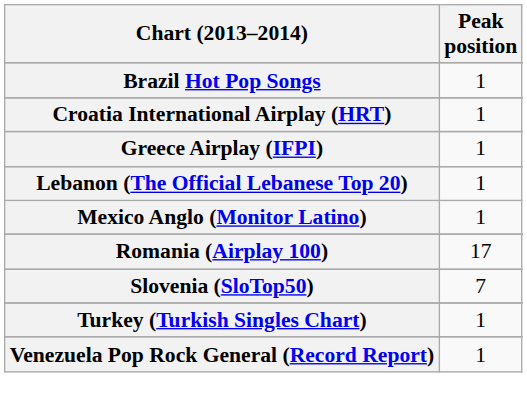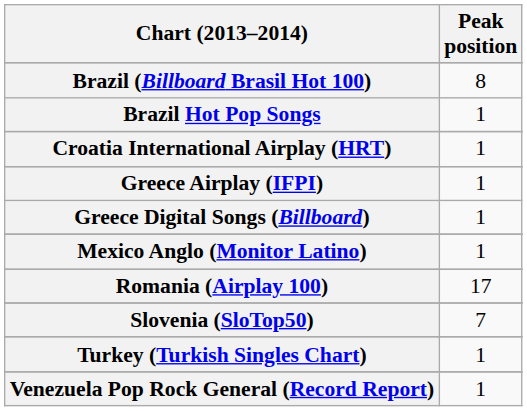 <table class="wikitable sortable plainrowheaders" style="text-align:center">
 <tr>
 <th scope="col">Chart (2013–2014)</th>
 <th scope="col">Peak<br>position</th>
 </tr>
 <tr>
 </tr>
 <tr>
 </tr>
 <tr>
 </tr>
 <tr>
+</tr>
+<tr>
+<th scope="row">Brazil (<a href='#'><em>Billboard</em> Brasil Hot 100</a>)</th>
+<td>8</td>
 </tr>
 <tr>
 <th scope="row">Brazil <a href='#'>Hot Pop Songs</a></th>
 <td>1</td>
 </tr>
 <tr>
 </tr>
 <tr>
 </tr>
 <tr>
 <th scope="row">Croatia International Airplay (<a href='#'>HRT</a>)</th>
 <td align="center">1</td>
 </tr>
 <tr>
 </tr>
 <tr>
 </tr>
 <tr>
 </tr>
 <tr>
 </tr>
 <tr>
 </tr>
 <tr>
 </tr>
 <tr>
 <th scope="row">Greece Airplay (<a href='#'>IFPI</a>)</th>
 <td>1</td>
 </tr>
 <tr>
+<th scope="row">Greece Digital Songs (<em><a href='#'>Billboard</a></em>)</th>
+<td>1</td>
 </tr>
 <tr>
 </tr>
 <tr>
 </tr>
 <tr>
 </tr>
 <tr>
 </tr>
 <tr>
-<th scope="row">Lebanon (<a href='#'>The Official Lebanese Top 20</a>)</th>
-<td>1</td>
 </tr>
 <tr>
 <th scope="row">Mexico Anglo (<a href='#'>Monitor Latino</a>)</th>
 <td>1</td>
 </tr>
 <tr>
 </tr>
 <tr>
 </tr>
 <tr>
 </tr>
 <tr>
 </tr>
 <tr>
 </tr>
 <tr>
 <th scope="row">Romania (<a href='#'>Airplay 100</a>)</th>
 <td>17</td>
 </tr>
 <tr>
 </tr>
 <tr>
 </tr>
 <tr>
 </tr>
 <tr>
 </tr>
 <tr>
 <th scope="row">Slovenia (<a href='#'>SloTop50</a>)</th>
 <td>7</td>
 </tr>
 <tr>
 </tr>
 <tr>
 </tr>
 <tr>
 </tr>
 <tr>
 </tr>
 <tr>
 <th scope="row">Turkey  (<a href='#'>Turkish Singles Chart</a>)</th>
 <td>1</td>
 </tr>
 <tr>
 </tr>
 <tr>
 </tr>
 <tr>
 </tr>
 <tr>
 </tr>
 <tr>
 </tr>
 <tr>
 </tr>
 <tr>
 </tr>
 <tr>
 </tr>
 <tr>
 </tr>
 <tr>
 </tr>
 <tr>
 <th scope="row">Venezuela Pop Rock General (<a href='#'>Record Report</a>)</th>
 <td>1</td>
 </tr>
 </table>
